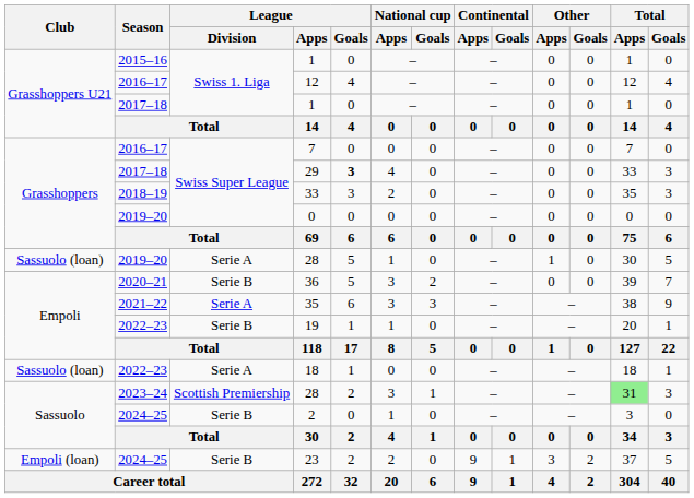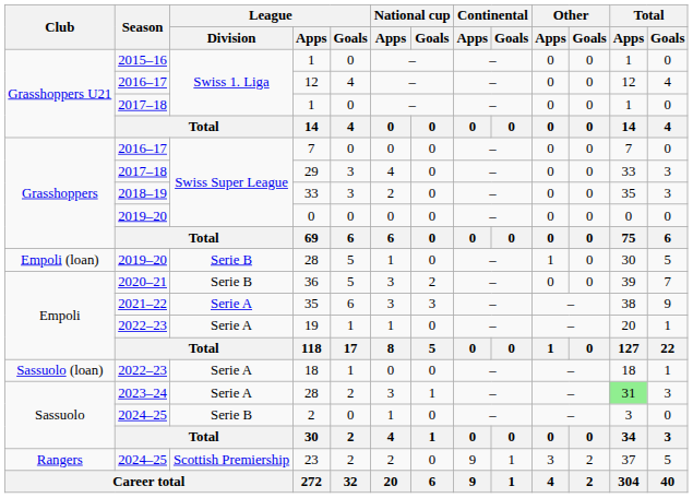 <table class="wikitable" style="text-align:center">
 <tr>
 <th rowspan="2">Club</th>
 <th rowspan="2">Season</th>
 <th colspan="3">League</th>
 <th colspan="2">National cup</th>
 <th colspan="2">Continental</th>
 <th colspan="2">Other</th>
 <th colspan="2">Total</th>
 </tr>
 <tr>
 <th>Division</th>
 <th>Apps</th>
 <th>Goals</th>
 <th>Apps</th>
 <th>Goals</th>
 <th>Apps</th>
 <th>Goals</th>
 <th>Apps</th>
 <th>Goals</th>
 <th>Apps</th>
 <th>Goals</th>
 </tr>
 <tr>
 <td rowspan="4"><a href='#'>Grasshoppers U21</a></td>
 <td><a href='#'>2015–16</a></td>
 <td rowspan="3"><a href='#'>Swiss 1. Liga</a></td>
 <td>1</td>
 <td>0</td>
 <td colspan="2">–</td>
 <td colspan="2">–</td>
 <td>0</td>
 <td>0</td>
 <td>1</td>
 <td>0</td>
 </tr>
 <tr>
 <td><a href='#'>2016–17</a></td>
 <td>12</td>
 <td>4</td>
 <td colspan="2">–</td>
 <td colspan="2">–</td>
 <td>0</td>
 <td>0</td>
 <td>12</td>
 <td>4</td>
 </tr>
 <tr>
 <td><a href='#'>2017–18</a></td>
 <td>1</td>
 <td>0</td>
 <td colspan="2">–</td>
 <td colspan="2">–</td>
 <td>0</td>
 <td>0</td>
 <td>1</td>
 <td>0</td>
 </tr>
 <tr>
 <th colspan="2">Total</th>
 <th>14</th>
 <th>4</th>
 <th>0</th>
 <th>0</th>
 <th>0</th>
 <th>0</th>
 <th>0</th>
 <th>0</th>
 <th>14</th>
 <th>4</th>
 </tr>
 <tr>
 <td rowspan="5"><a href='#'>Grasshoppers</a></td>
 <td><a href='#'>2016–17</a></td>
 <td rowspan="4"><a href='#'>Swiss Super League</a></td>
 <td>7</td>
 <td>0</td>
 <td>0</td>
 <td>0</td>
 <td colspan="2">–</td>
 <td>0</td>
 <td>0</td>
 <td>7</td>
 <td>0</td>
 </tr>
 <tr>
 <td><a href='#'>2017–18</a></td>
 <td>29</td>
-<td><strong>3</strong></td>
+<td>3</td>
 <td>4</td>
 <td>0</td>
 <td colspan="2">–</td>
 <td>0</td>
 <td>0</td>
 <td>33</td>
 <td>3</td>
 </tr>
 <tr>
 <td><a href='#'>2018–19</a></td>
 <td>33</td>
 <td>3</td>
 <td>2</td>
 <td>0</td>
 <td colspan="2">–</td>
 <td>0</td>
 <td>0</td>
 <td>35</td>
 <td>3</td>
 </tr>
 <tr>
 <td><a href='#'>2019–20</a></td>
 <td>0</td>
 <td>0</td>
 <td>0</td>
 <td>0</td>
 <td colspan="2">–</td>
 <td>0</td>
 <td>0</td>
 <td>0</td>
 <td>0</td>
 </tr>
 <tr>
 <th colspan="2">Total</th>
 <th>69</th>
 <th>6</th>
 <th>6</th>
 <th>0</th>
 <th>0</th>
 <th>0</th>
 <th>0</th>
 <th>0</th>
 <th>75</th>
 <th>6</th>
 </tr>
 <tr>
-<td><a href='#'>Sassuolo</a> (loan)</td>
+<td><a href='#'>Empoli</a> (loan)</td>
 <td><a href='#'>2019–20</a></td>
-<td>Serie A</td>
+<td><a href='#'>Serie B</a></td>
 <td>28</td>
 <td>5</td>
 <td>1</td>
 <td>0</td>
 <td colspan="2">–</td>
 <td>1</td>
 <td>0</td>
 <td>30</td>
 <td>5</td>
 </tr>
 <tr>
 <td rowspan="4">Empoli</td>
 <td><a href='#'>2020–21</a></td>
 <td>Serie B</td>
 <td>36</td>
 <td>5</td>
 <td>3</td>
 <td>2</td>
 <td colspan="2">–</td>
 <td>0</td>
 <td>0</td>
 <td>39</td>
 <td>7</td>
 </tr>
 <tr>
 <td><a href='#'>2021–22</a></td>
 <td><a href='#'>Serie A</a></td>
 <td>35</td>
 <td>6</td>
 <td>3</td>
 <td>3</td>
 <td colspan="2">–</td>
 <td colspan="2">–</td>
 <td>38</td>
 <td>9</td>
 </tr>
 <tr>
 <td><a href='#'>2022–23</a></td>
-<td>Serie B</td>
+<td>Serie A</td>
 <td>19</td>
 <td>1</td>
 <td>1</td>
 <td>0</td>
 <td colspan="2">–</td>
 <td colspan="2">–</td>
 <td>20</td>
 <td>1</td>
 </tr>
 <tr>
 <th colspan="2">Total</th>
 <th>118</th>
 <th>17</th>
 <th>8</th>
 <th>5</th>
 <th>0</th>
 <th>0</th>
 <th>1</th>
 <th>0</th>
 <th>127</th>
 <th>22</th>
 </tr>
 <tr>
 <td><a href='#'>Sassuolo</a> (loan)</td>
 <td><a href='#'>2022–23</a></td>
 <td>Serie A</td>
 <td>18</td>
 <td>1</td>
 <td>0</td>
 <td>0</td>
 <td colspan="2">–</td>
 <td colspan="2">–</td>
 <td>18</td>
 <td>1</td>
 </tr>
 <tr>
 <td rowspan="3">Sassuolo</td>
 <td><a href='#'>2023–24</a></td>
-<td><a href='#'>Scottish Premiership</a></td>
+<td>Serie A</td>
 <td>28</td>
 <td>2</td>
 <td>3</td>
 <td>1</td>
 <td colspan="2">–</td>
 <td colspan="2">–</td>
 <td style="background: lightgreen;">31</td>
 <td>3</td>
 </tr>
 <tr>
 <td><a href='#'>2024–25</a></td>
 <td>Serie B</td>
 <td>2</td>
 <td>0</td>
 <td>1</td>
 <td>0</td>
 <td colspan="2">–</td>
 <td colspan="2">–</td>
 <td>3</td>
 <td>0</td>
 </tr>
 <tr>
 <th colspan="2">Total</th>
 <th>30</th>
 <th>2</th>
 <th>4</th>
 <th>1</th>
 <th>0</th>
 <th>0</th>
 <th>0</th>
 <th>0</th>
 <th>34</th>
 <th>3</th>
 </tr>
 <tr>
-<td><a href='#'>Empoli</a> (loan)</td>
+<td><a href='#'>Rangers</a></td>
 <td><a href='#'>2024–25</a></td>
-<td>Serie B</td>
+<td><a href='#'>Scottish Premiership</a></td>
 <td>23</td>
 <td>2</td>
 <td>2</td>
 <td>0</td>
 <td>9</td>
 <td>1</td>
 <td>3</td>
 <td>2</td>
 <td>37</td>
 <td>5</td>
 </tr>
 <tr>
 <th colspan="3">Career total</th>
 <th>272</th>
 <th>32</th>
 <th>20</th>
 <th>6</th>
 <th>9</th>
 <th>1</th>
 <th>4</th>
 <th>2</th>
 <th>304</th>
 <th>40</th>
 </tr>
 </table>
